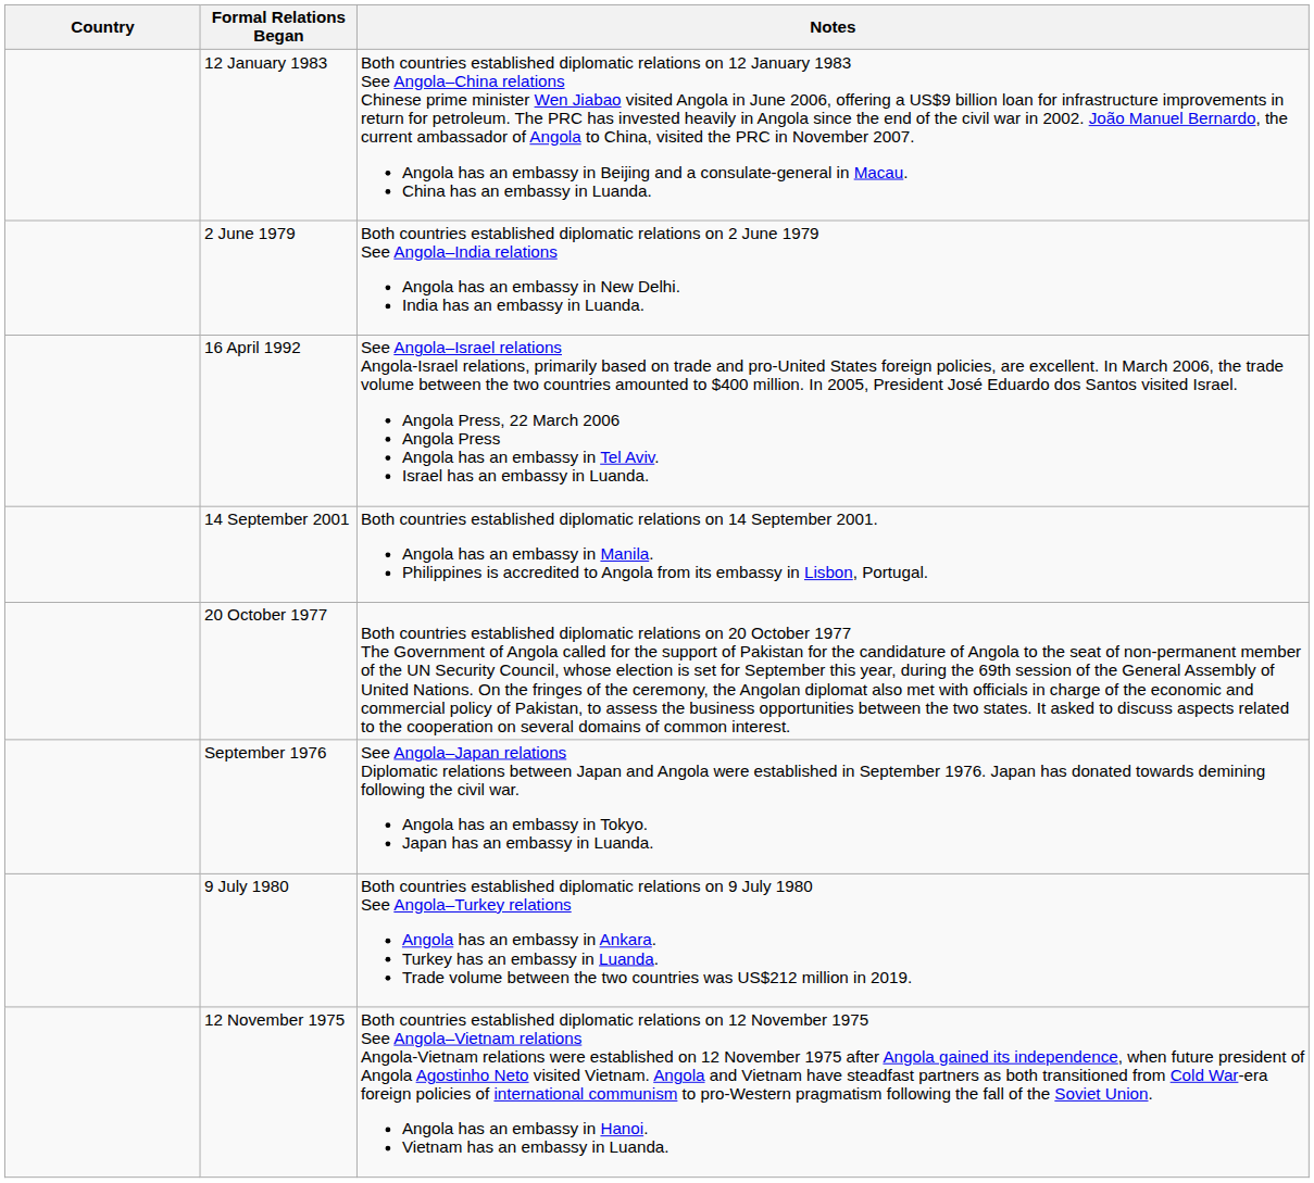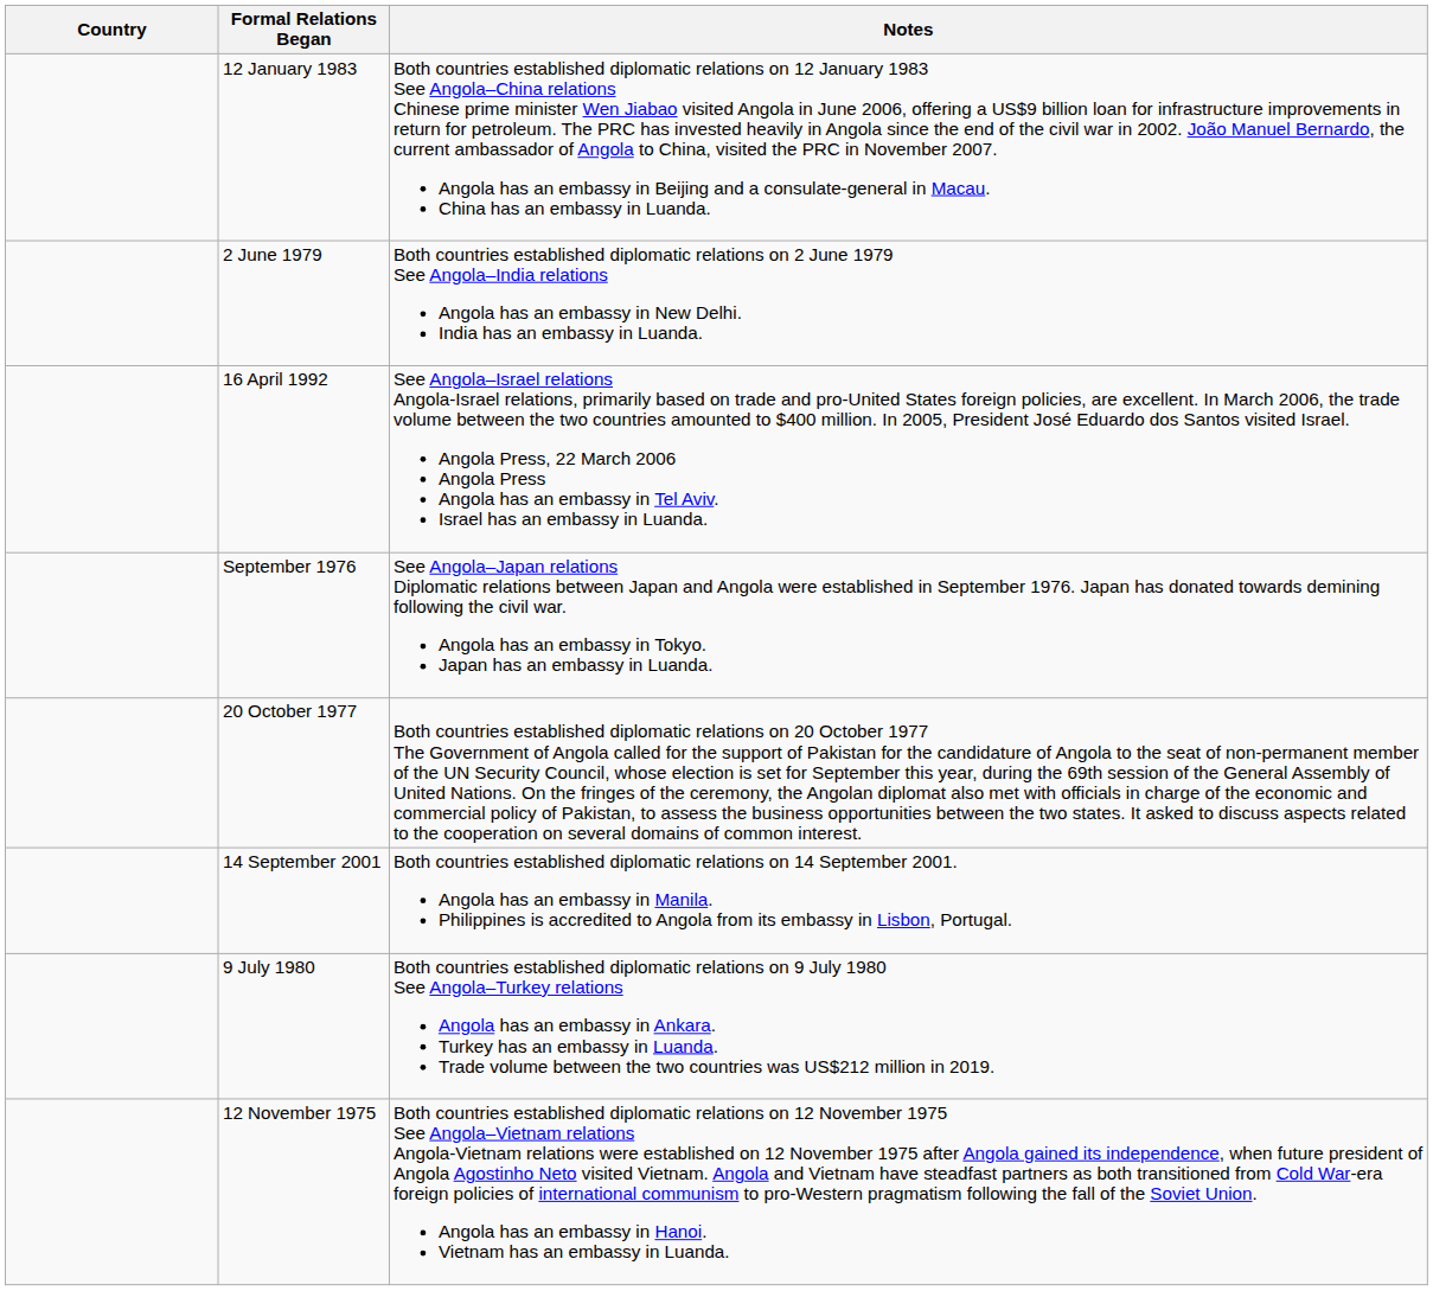 <table class="wikitable sortable" style="width:100%; margin:auto;">
 <tr>
 <th style="width:15%;">Country</th>
 <th style="width:12%;">Formal Relations Began</th>
 <th>Notes</th>
 </tr>
 <tr valign="top">
 <td></td>
 <td>12 January 1983</td>
 <td>Both countries established diplomatic relations on 12 January 1983<br>See <a href='#'>Angola–China relations</a><br>Chinese prime minister <a href='#'>Wen Jiabao</a> visited Angola in June 2006, offering a US$9 billion loan for infrastructure improvements in return for petroleum. The PRC has invested heavily in Angola since the end of the civil war in 2002. <a href='#'>João Manuel Bernardo</a>, the current ambassador of <a href='#'>Angola</a> to China, visited the PRC in November 2007.<ul><li>Angola has an embassy in Beijing and a consulate-general in <a href='#'>Macau</a>.</li><li>China has an embassy in Luanda.</li></ul></td>
 </tr>
 <tr valign="top">
 <td></td>
 <td>2 June 1979</td>
 <td>Both countries established diplomatic relations on 2 June 1979<br>See <a href='#'>Angola–India relations</a><ul><li>Angola has an embassy in New Delhi.</li><li>India has an embassy in Luanda.</li></ul></td>
 </tr>
 <tr valign="top">
 <td></td>
 <td>16 April 1992</td>
 <td>See <a href='#'>Angola–Israel relations</a><br>Angola-Israel relations, primarily based on trade and pro-United States foreign policies, are excellent. In March 2006, the trade volume between the two countries amounted to $400 million. In 2005, President José Eduardo dos Santos visited Israel.<ul><li> Angola Press, 22 March 2006</li><li> Angola Press</li><li>Angola has an embassy in <a href='#'>Tel Aviv</a>.</li><li>Israel has an embassy in Luanda.</li></ul></td>
 </tr>
 <tr valign="top">
 <td></td>
-<td>14 September 2001</td>
-<td>Both countries established diplomatic relations on 14 September 2001.<br><ul><li>Angola has an embassy in <a href='#'>Manila</a>.</li><li>Philippines is accredited to Angola from its embassy in <a href='#'>Lisbon</a>, Portugal.</li></ul></td>
+<td>September 1976</td>
+<td>See <a href='#'>Angola–Japan relations</a><br>Diplomatic relations between Japan and Angola were established in September 1976. Japan has donated towards demining following the civil war.<ul><li>Angola has an embassy in Tokyo.</li><li>Japan has an embassy in Luanda.</li></ul></td>
 </tr>
 <tr valign="top">
 <td></td>
 <td>20 October 1977</td>
 <td><br>Both countries established diplomatic relations on 20 October 1977<br>The Government of Angola called for the support of Pakistan for the candidature of Angola to the seat of non-permanent member of the UN Security Council, whose election is set for September this year, during the 69th session of the General Assembly of United Nations. On the fringes of the ceremony, the Angolan diplomat also met with officials in charge of the economic and commercial policy of Pakistan, to assess the business opportunities between the two states. It asked to discuss aspects related to the cooperation on several domains of common interest.</td>
 </tr>
 <tr valign="top">
 <td></td>
-<td>September 1976</td>
-<td>See <a href='#'>Angola–Japan relations</a><br>Diplomatic relations between Japan and Angola were established in September 1976. Japan has donated towards demining following the civil war.<ul><li>Angola has an embassy in Tokyo.</li><li>Japan has an embassy in Luanda.</li></ul></td>
+<td>14 September 2001</td>
+<td>Both countries established diplomatic relations on 14 September 2001.<br><ul><li>Angola has an embassy in <a href='#'>Manila</a>.</li><li>Philippines is accredited to Angola from its embassy in <a href='#'>Lisbon</a>, Portugal.</li></ul></td>
 </tr>
 <tr valign="top">
 <td></td>
 <td>9 July 1980</td>
 <td>Both countries established diplomatic relations on 9 July 1980<br>See <a href='#'>Angola–Turkey relations</a><ul><li><a href='#'>Angola</a> has an embassy in <a href='#'>Ankara</a>.</li><li>Turkey has an embassy in <a href='#'>Luanda</a>.</li><li>Trade volume between the two countries was US$212 million in 2019.</li></ul></td>
 </tr>
 <tr valign="top">
 <td></td>
 <td>12 November 1975</td>
 <td>Both countries established diplomatic relations on 12 November 1975<br>See <a href='#'>Angola–Vietnam relations</a><br>Angola-Vietnam relations were established on 12 November 1975 after <a href='#'>Angola gained its independence</a>, when future president of Angola <a href='#'>Agostinho Neto</a> visited Vietnam. <a href='#'>Angola</a> and Vietnam have steadfast partners as both transitioned from <a href='#'>Cold War</a>-era foreign policies of <a href='#'>international communism</a> to pro-Western pragmatism following the fall of the <a href='#'>Soviet Union</a>.<ul><li>Angola has an embassy in <a href='#'>Hanoi</a>.</li><li>Vietnam has an embassy in Luanda.</li></ul></td>
 </tr>
 </table>
